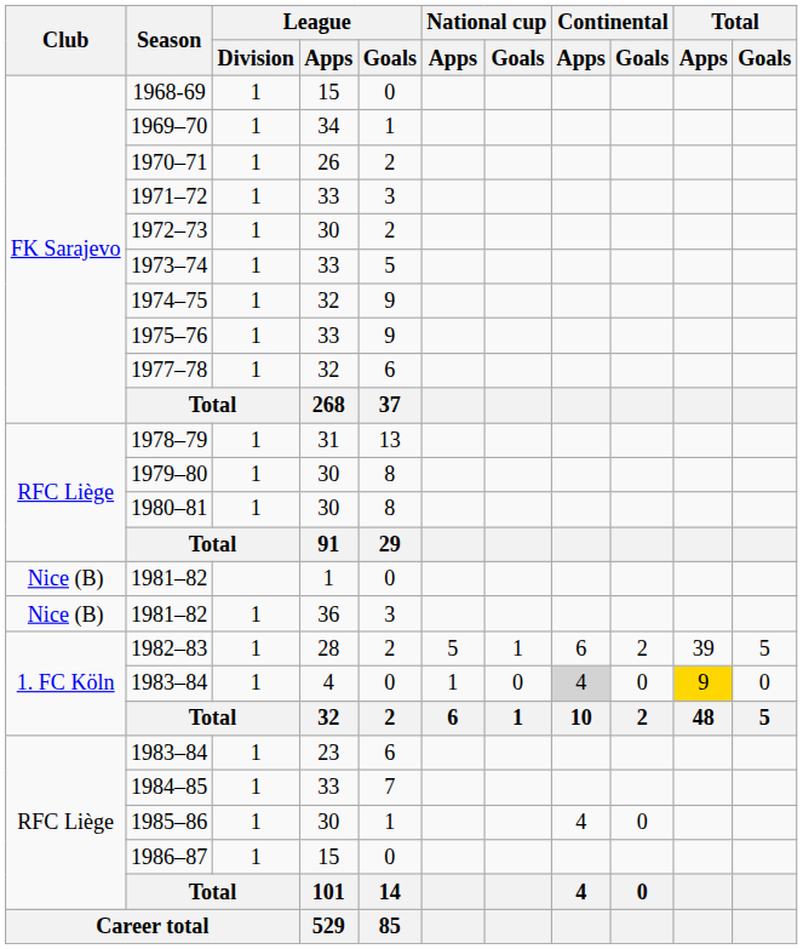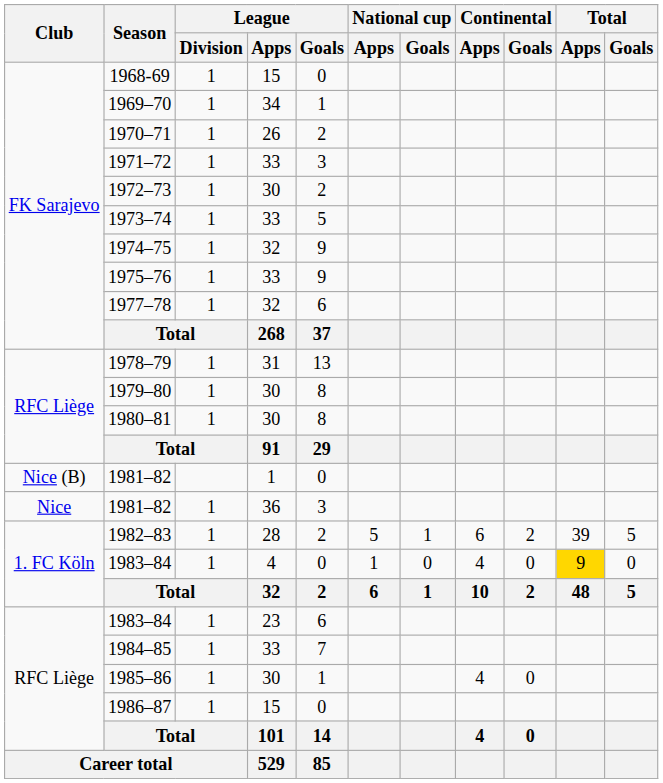 <table class="wikitable" style="text-align:center">
 <tr>
 <th rowspan="2">Club</th>
 <th rowspan="2">Season</th>
 <th colspan="3">League</th>
 <th colspan="2">National cup</th>
 <th colspan="2">Continental</th>
 <th colspan="2">Total</th>
 </tr>
 <tr>
 <th>Division</th>
 <th>Apps</th>
 <th>Goals</th>
 <th>Apps</th>
 <th>Goals</th>
 <th>Apps</th>
 <th>Goals</th>
 <th>Apps</th>
 <th>Goals</th>
 </tr>
 <tr>
 <td rowspan="10"><a href='#'>FK Sarajevo</a></td>
 <td>1968-69</td>
 <td>1</td>
 <td>15</td>
 <td>0</td>
 <td></td>
 <td></td>
 <td></td>
 <td></td>
 <td></td>
 <td></td>
 </tr>
 <tr>
 <td>1969–70</td>
 <td>1</td>
 <td>34</td>
 <td>1</td>
 <td></td>
 <td></td>
 <td></td>
 <td></td>
 <td></td>
 <td></td>
 </tr>
 <tr>
 <td>1970–71</td>
 <td>1</td>
 <td>26</td>
 <td>2</td>
 <td></td>
 <td></td>
 <td></td>
 <td></td>
 <td></td>
 <td></td>
 </tr>
 <tr>
 <td>1971–72</td>
 <td>1</td>
 <td>33</td>
 <td>3</td>
 <td></td>
 <td></td>
 <td></td>
 <td></td>
 <td></td>
 <td></td>
 </tr>
 <tr>
 <td>1972–73</td>
 <td>1</td>
 <td>30</td>
 <td>2</td>
 <td></td>
 <td></td>
 <td></td>
 <td></td>
 <td></td>
 <td></td>
 </tr>
 <tr>
 <td>1973–74</td>
 <td>1</td>
 <td>33</td>
 <td>5</td>
 <td></td>
 <td></td>
 <td></td>
 <td></td>
 <td></td>
 <td></td>
 </tr>
 <tr>
 <td>1974–75</td>
 <td>1</td>
 <td>32</td>
 <td>9</td>
 <td></td>
 <td></td>
 <td></td>
 <td></td>
 <td></td>
 <td></td>
 </tr>
 <tr>
 <td>1975–76</td>
 <td>1</td>
 <td>33</td>
 <td>9</td>
 <td></td>
 <td></td>
 <td></td>
 <td></td>
 <td></td>
 <td></td>
 </tr>
 <tr>
 <td>1977–78</td>
 <td>1</td>
 <td>32</td>
 <td>6</td>
 <td></td>
 <td></td>
 <td></td>
 <td></td>
 <td></td>
 <td></td>
 </tr>
 <tr>
 <th colspan="2">Total</th>
 <th>268</th>
 <th>37</th>
 <th></th>
 <th></th>
 <th></th>
 <th></th>
 <th></th>
 <th></th>
 </tr>
 <tr>
 <td rowspan="4"><a href='#'>RFC Liège</a></td>
 <td>1978–79</td>
 <td>1</td>
 <td>31</td>
 <td>13</td>
 <td></td>
 <td></td>
 <td></td>
 <td></td>
 <td></td>
 <td></td>
 </tr>
 <tr>
 <td>1979–80</td>
 <td>1</td>
 <td>30</td>
 <td>8</td>
 <td></td>
 <td></td>
 <td></td>
 <td></td>
 <td></td>
 <td></td>
 </tr>
 <tr>
 <td>1980–81</td>
 <td>1</td>
 <td>30</td>
 <td>8</td>
 <td></td>
 <td></td>
 <td></td>
 <td></td>
 <td></td>
 <td></td>
 </tr>
 <tr>
 <th colspan="2">Total</th>
 <th>91</th>
 <th>29</th>
 <th></th>
 <th></th>
 <th></th>
 <th></th>
 <th></th>
 <th></th>
 </tr>
 <tr>
 <td><a href='#'>Nice</a> (B)</td>
 <td>1981–82</td>
 <td></td>
 <td>1</td>
 <td>0</td>
 <td></td>
 <td></td>
 <td></td>
 <td></td>
 <td></td>
 <td></td>
 </tr>
 <tr>
-<td><a href='#'>Nice</a> (B)</td>
+<td><a href='#'>Nice</a></td>
 <td>1981–82</td>
 <td>1</td>
 <td>36</td>
 <td>3</td>
 <td></td>
 <td></td>
 <td></td>
 <td></td>
 <td></td>
 <td></td>
 </tr>
 <tr>
 <td rowspan="3"><a href='#'>1. FC Köln</a></td>
 <td>1982–83</td>
 <td>1</td>
 <td>28</td>
 <td>2</td>
 <td>5</td>
 <td>1</td>
 <td>6</td>
 <td>2</td>
 <td>39</td>
 <td>5</td>
 </tr>
 <tr>
 <td>1983–84</td>
 <td>1</td>
 <td>4</td>
 <td>0</td>
 <td>1</td>
 <td>0</td>
-<td style="background: lightgrey;">4</td>
+<td>4</td>
 <td>0</td>
 <td style="background: gold;">9</td>
 <td>0</td>
 </tr>
 <tr>
 <th colspan="2">Total</th>
 <th>32</th>
 <th>2</th>
 <th>6</th>
 <th>1</th>
 <th>10</th>
 <th>2</th>
 <th>48</th>
 <th>5</th>
 </tr>
 <tr>
 <td rowspan="5">RFC Liège</td>
 <td>1983–84</td>
 <td>1</td>
 <td>23</td>
 <td>6</td>
 <td></td>
 <td></td>
 <td></td>
 <td></td>
 <td></td>
 <td></td>
 </tr>
 <tr>
 <td>1984–85</td>
 <td>1</td>
 <td>33</td>
 <td>7</td>
 <td></td>
 <td></td>
 <td></td>
 <td></td>
 <td></td>
 <td></td>
 </tr>
 <tr>
 <td>1985–86</td>
 <td>1</td>
 <td>30</td>
 <td>1</td>
 <td></td>
 <td></td>
 <td>4</td>
 <td>0</td>
 <td></td>
 <td></td>
 </tr>
 <tr>
 <td>1986–87</td>
 <td>1</td>
 <td>15</td>
 <td>0</td>
 <td></td>
 <td></td>
 <td></td>
 <td></td>
 <td></td>
 <td></td>
 </tr>
 <tr>
 <th colspan="2">Total</th>
 <th>101</th>
 <th>14</th>
 <th></th>
 <th></th>
 <th>4</th>
 <th>0</th>
 <th></th>
 <th></th>
 </tr>
 <tr>
 <th colspan="3">Career total</th>
 <th>529</th>
 <th>85</th>
 <th></th>
 <th></th>
 <th></th>
 <th></th>
 <th></th>
 <th></th>
 </tr>
 </table>
